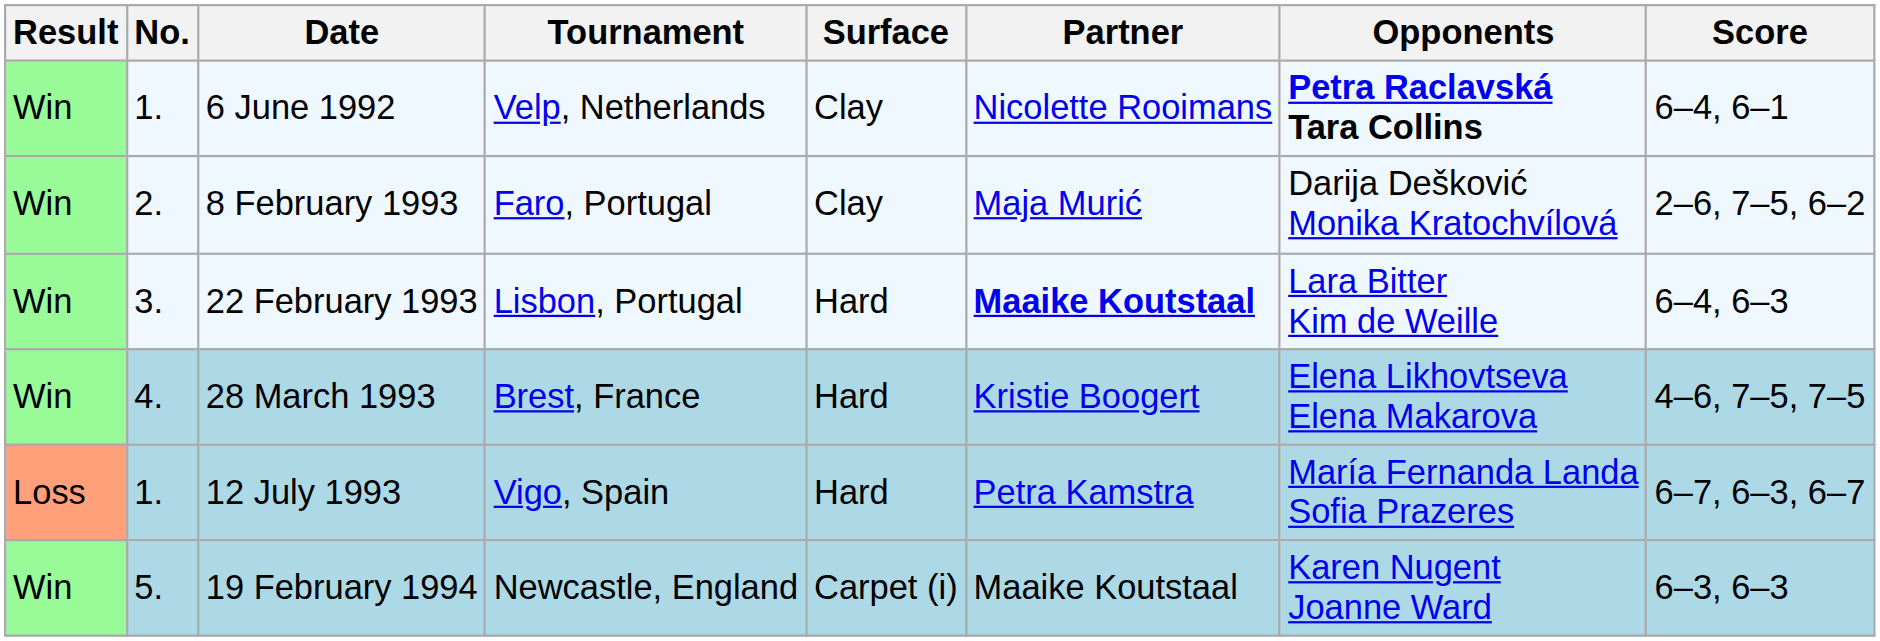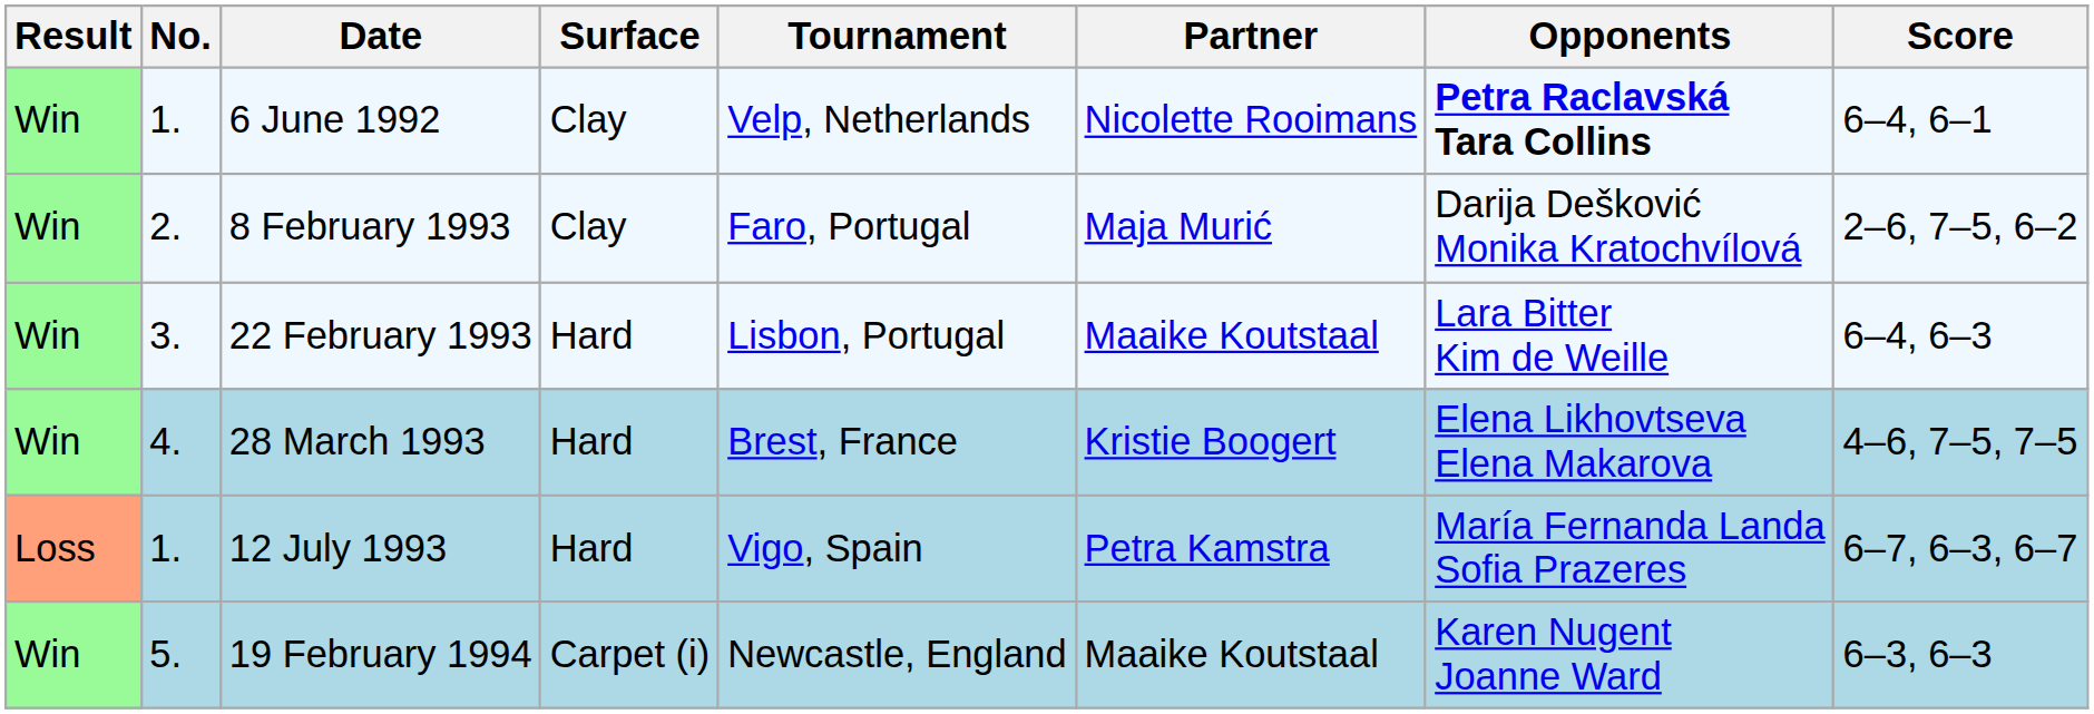 <table class="sortable wikitable" style=font-size:97%>
 <tr>
 <th>Result</th>
 <th>No.</th>
 <th>Date</th>
+<th>Surface</th>
 <th>Tournament</th>
-<th>Surface</th>
 <th>Partner</th>
 <th>Opponents</th>
 <th>Score</th>
 </tr>
 <tr style="background:#f0f8ff;">
 <td style="background:#98fb98;">Win</td>
 <td>1.</td>
 <td>6 June 1992</td>
+<td>Clay</td>
 <td><a href='#'>Velp</a>, Netherlands</td>
-<td>Clay</td>
 <td> <a href='#'>Nicolette Rooimans</a></td>
 <td><strong> <a href='#'>Petra Raclavská</a> <br>  Tara Collins</strong></td>
 <td>6–4, 6–1</td>
 </tr>
 <tr style="background:#f0f8ff;">
 <td style="background:#98fb98;">Win</td>
 <td>2.</td>
 <td>8 February 1993</td>
+<td>Clay</td>
 <td><a href='#'>Faro</a>, Portugal</td>
-<td>Clay</td>
 <td> <a href='#'>Maja Murić</a></td>
 <td> Darija Dešković <br>  <a href='#'>Monika Kratochvílová</a></td>
 <td>2–6, 7–5, 6–2</td>
 </tr>
 <tr style="background:#f0f8ff;">
 <td style="background:#98fb98;">Win</td>
 <td>3.</td>
 <td>22 February 1993</td>
+<td>Hard</td>
 <td><a href='#'>Lisbon</a>, Portugal</td>
-<td>Hard</td>
-<td><strong> <a href='#'>Maaike Koutstaal</a></strong></td>
+<td> <a href='#'>Maaike Koutstaal</a></td>
 <td> <a href='#'>Lara Bitter</a> <br>  <a href='#'>Kim de Weille</a></td>
 <td>6–4, 6–3</td>
 </tr>
 <tr style="background:lightblue;">
 <td style="background:#98fb98;">Win</td>
 <td>4.</td>
 <td>28 March 1993</td>
+<td>Hard</td>
 <td><a href='#'>Brest</a>, France</td>
-<td>Hard</td>
 <td> <a href='#'>Kristie Boogert</a></td>
 <td> <a href='#'>Elena Likhovtseva</a> <br>  <a href='#'>Elena Makarova</a></td>
 <td>4–6, 7–5, 7–5</td>
 </tr>
 <tr style="background:lightblue;">
 <td style="background:#ffa07a;">Loss</td>
 <td>1.</td>
 <td>12 July 1993</td>
+<td>Hard</td>
 <td><a href='#'>Vigo</a>, Spain</td>
-<td>Hard</td>
 <td> <a href='#'>Petra Kamstra</a></td>
 <td> <a href='#'>María Fernanda Landa</a> <br>  <a href='#'>Sofia Prazeres</a></td>
 <td>6–7, 6–3, 6–7</td>
 </tr>
 <tr style="background:lightblue;">
 <td style="background:#98fb98;">Win</td>
 <td>5.</td>
 <td>19 February 1994</td>
+<td>Carpet (i)</td>
 <td>Newcastle, England</td>
-<td>Carpet (i)</td>
 <td> Maaike Koutstaal</td>
 <td> <a href='#'>Karen Nugent</a> <br>  <a href='#'>Joanne Ward</a></td>
 <td>6–3, 6–3</td>
 </tr>
 </table>
